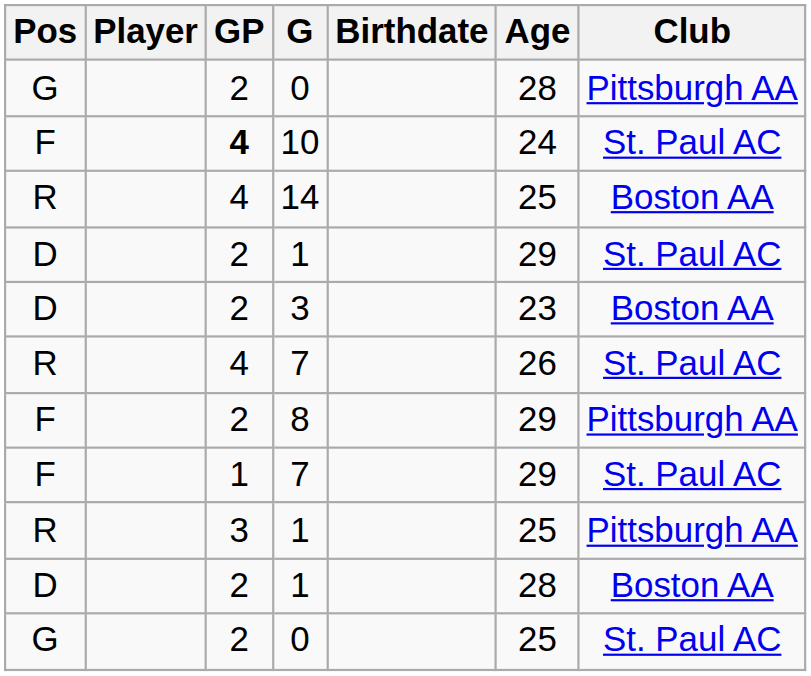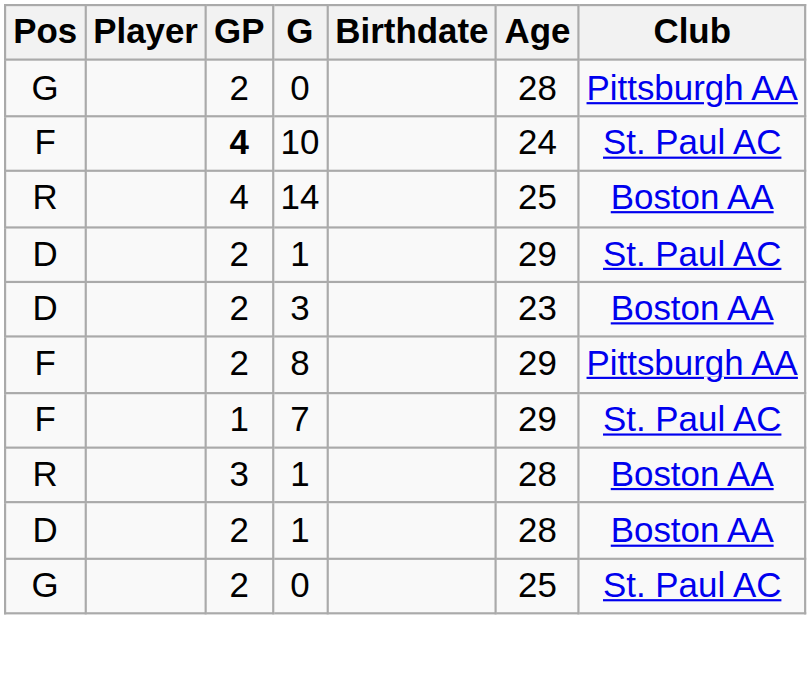 <table width=auto class="wikitable sortable" style="text-align:center;">
 <tr>
 <th>Pos</th>
 <th>Player</th>
 <th>GP</th>
 <th>G</th>
 <th>Birthdate</th>
 <th>Age</th>
 <th>Club</th>
 </tr>
 <tr>
 <td>G</td>
 <td align="left"></td>
 <td>2</td>
 <td>0</td>
 <td align="right"></td>
 <td>28</td>
 <td><a href='#'>Pittsburgh AA</a></td>
 </tr>
 <tr>
 <td>F</td>
 <td align="left"></td>
 <td><strong>4</strong></td>
 <td>10</td>
 <td align="right"></td>
 <td>24</td>
 <td><a href='#'>St. Paul AC</a></td>
 </tr>
 <tr>
 <td>R</td>
 <td align="left"></td>
 <td>4</td>
 <td>14</td>
 <td align="right"></td>
 <td>25</td>
 <td><a href='#'>Boston AA</a></td>
 </tr>
 <tr>
 <td>D</td>
 <td align="left"></td>
 <td>2</td>
 <td>1</td>
 <td align="right"></td>
 <td>29</td>
 <td><a href='#'>St. Paul AC</a></td>
 </tr>
 <tr>
 <td>D</td>
 <td align="left"></td>
 <td>2</td>
 <td>3</td>
 <td align="right"></td>
 <td>23</td>
 <td><a href='#'>Boston AA</a></td>
 </tr>
 <tr>
-<td>R</td>
-<td align="left"></td>
-<td>4</td>
-<td>7</td>
-<td align="right"></td>
-<td>26</td>
-<td><a href='#'>St. Paul AC</a></td>
-</tr>
-<tr>
 <td>F</td>
 <td align="left"></td>
 <td>2</td>
 <td>8</td>
 <td align="right"></td>
 <td>29</td>
 <td><a href='#'>Pittsburgh AA</a></td>
 </tr>
 <tr>
 <td>F</td>
 <td align="left"></td>
 <td>1</td>
 <td>7</td>
 <td align="right"></td>
 <td>29</td>
 <td><a href='#'>St. Paul AC</a></td>
 </tr>
 <tr>
 <td>R</td>
 <td align="left"></td>
 <td>3</td>
 <td>1</td>
 <td align="right"></td>
-<td>25</td>
-<td><a href='#'>Pittsburgh AA</a></td>
+<td>28</td>
+<td><a href='#'>Boston AA</a></td>
 </tr>
 <tr>
 <td>D</td>
 <td align="left"></td>
 <td>2</td>
 <td>1</td>
 <td align="right"></td>
 <td>28</td>
 <td><a href='#'>Boston AA</a></td>
 </tr>
 <tr>
 <td>G</td>
 <td align="left"></td>
 <td>2</td>
 <td>0</td>
 <td align="right"></td>
 <td>25</td>
 <td><a href='#'>St. Paul AC</a></td>
 </tr>
 </table>
